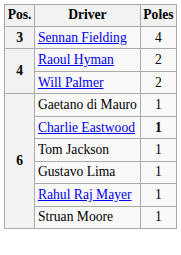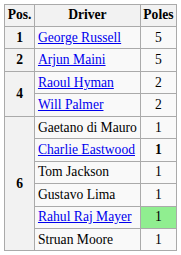 <table class="wikitable" style="font-size:85%; text-align:center">
 <tr>
 <th>Pos.</th>
 <th>Driver</th>
 <th>Poles</th>
 </tr>
 <tr>
-<th>3</th>
-<td align=left> <a href='#'>Sennan Fielding</a></td>
-<td>4</td>
+<th>1</th>
+<td align=left> <a href='#'>George Russell</a></td>
+<td>5</td>
+</tr>
+<tr>
+<th>2</th>
+<td align=left> <a href='#'>Arjun Maini</a></td>
+<td>5</td>
 </tr>
 <tr>
 <th rowspan=2>4</th>
 <td align=left> <a href='#'>Raoul Hyman</a></td>
 <td>2</td>
 </tr>
 <tr>
 <td align=left> <a href='#'>Will Palmer</a></td>
 <td>2</td>
 </tr>
 <tr>
 <th rowspan=6>6</th>
 <td align=left> Gaetano di Mauro</td>
 <td>1</td>
 </tr>
 <tr>
 <td align=left> <a href='#'>Charlie Eastwood</a></td>
 <td><strong>1</strong></td>
 </tr>
 <tr>
 <td align=left> Tom Jackson</td>
 <td>1</td>
 </tr>
 <tr>
 <td align=left> Gustavo Lima</td>
 <td>1</td>
 </tr>
 <tr>
 <td align=left> <a href='#'>Rahul Raj Mayer</a></td>
-<td>1</td>
+<td style="background: lightgreen;">1</td>
 </tr>
 <tr>
 <td align=left> Struan Moore</td>
 <td>1</td>
 </tr>
 </table>
